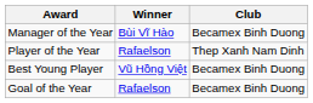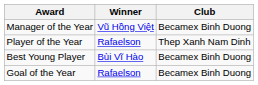 <table class="wikitable">
 <tr>
 <th>Award</th>
 <th>Winner</th>
 <th>Club</th>
 </tr>
 <tr>
 <td>Manager of the Year</td>
-<td> <a href='#'>Bùi Vĩ Hào</a></td>
+<td> <a href='#'>Vũ Hồng Việt</a></td>
 <td>Becamex Binh Duong</td>
 </tr>
 <tr>
 <td>Player of the Year</td>
 <td> <a href='#'>Rafaelson</a></td>
 <td>Thep Xanh Nam Dinh</td>
 </tr>
 <tr>
 <td>Best Young Player</td>
-<td> <a href='#'>Vũ Hồng Việt</a></td>
+<td> <a href='#'>Bùi Vĩ Hào</a></td>
 <td>Becamex Binh Duong</td>
 </tr>
 <tr>
 <td>Goal of the Year</td>
 <td> <a href='#'>Rafaelson</a></td>
 <td>Becamex Binh Duong</td>
 </tr>
 </table>
